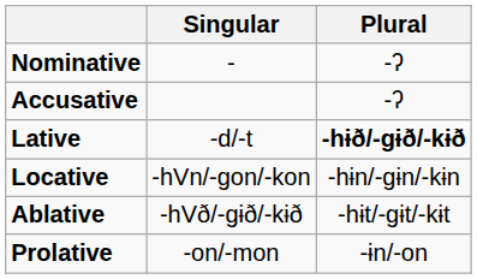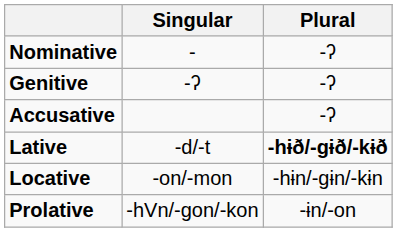 <table class="wikitable">
 <tr>
 <th></th>
 <th>Singular</th>
 <th>Plural</th>
 </tr>
 <tr>
 <td><strong>Nominative</strong></td>
 <td style="text-align:center">-</td>
+<td style="text-align:center">-ʔ</td>
+</tr>
+<tr>
+<td><strong>Genitive</strong></td>
+<td style="text-align:center">-ʔ</td>
 <td style="text-align:center">-ʔ</td>
 </tr>
 <tr>
 <td><strong>Accusative</strong></td>
 <td style="text-align:center"></td>
 <td style="text-align:center">-ʔ</td>
 </tr>
 <tr>
 <td><strong>Lative</strong></td>
 <td style="text-align:center">-d/-t</td>
 <td style="text-align:center"><strong>-hɨð/-gɨð/-kɨð</strong></td>
 </tr>
 <tr>
 <td><strong>Locative</strong></td>
-<td style="text-align:center">-hVn/-gon/-kon</td>
+<td style="text-align:center">-on/-mon</td>
 <td style="text-align:center">-hɨn/-gɨn/-kɨn</td>
 </tr>
 <tr>
-<td><strong>Ablative</strong></td>
-<td style="text-align:center">-hVð/-gɨð/-kɨð</td>
-<td style="text-align:center">-hɨt/-gɨt/-kɨt</td>
-</tr>
-<tr>
 <td><strong>Prolative</strong></td>
-<td style="text-align:center">-on/-mon</td>
+<td style="text-align:center">-hVn/-gon/-kon</td>
 <td style="text-align:center">-ɨn/-on</td>
 </tr>
 </table>
